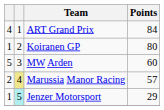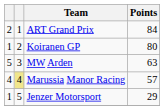 <table class="wikitable" style="font-size: 85%;">
 <tr>
 <th></th>
 <th></th>
 <th>Team</th>
 <th>Points</th>
 </tr>
 <tr>
-<td align="left"> 4</td>
+<td align="left"> 2</td>
 <td align="center">1</td>
 <td> <a href='#'>ART Grand Prix</a></td>
 <td align="right">84</td>
 </tr>
 <tr>
 <td align="left"> 1</td>
 <td align="center">2</td>
 <td> <a href='#'>Koiranen GP</a></td>
 <td align="right">80</td>
 </tr>
 <tr>
 <td align="left"> 5</td>
 <td align="center">3</td>
 <td> <a href='#'>MW</a> <a href='#'>Arden</a></td>
-<td align="right">60</td>
+<td align="right">63</td>
 </tr>
 <tr>
-<td align="left"> 2</td>
+<td align="left"> 4</td>
 <td align="center" style="background: khaki;">4</td>
 <td> <a href='#'>Marussia</a> <a href='#'>Manor Racing</a></td>
 <td align="right">57</td>
 </tr>
 <tr>
 <td align="left"> 1</td>
-<td align="center" style="background: paleturquoise;">5</td>
+<td align="center">5</td>
 <td> <a href='#'>Jenzer Motorsport</a></td>
 <td align="right">29</td>
 </tr>
 <tr>
 </tr>
 </table>
